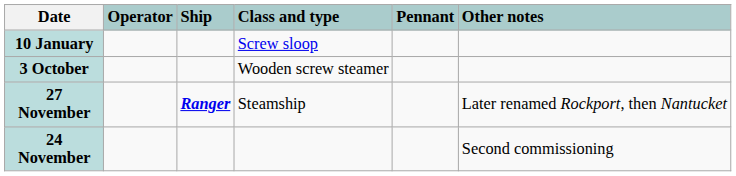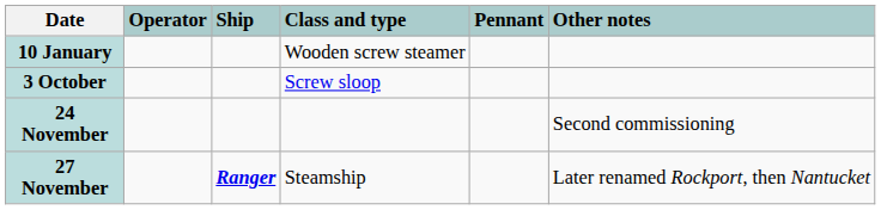 <table class="wikitable nowraplinks">
 <tr>
 <th width="90">Date</th>
 <th style="text-align: left; background: #aacccc;">Operator</th>
 <th style="text-align: left; background: #aacccc;">Ship</th>
 <th style="text-align: left; background: #aacccc;">Class and type</th>
 <th style="text-align: left; background: #aacccc;">Pennant</th>
 <th style="text-align: left; background: #aacccc;">Other notes</th>
 </tr>
 <tr>
 <th style="background: #bbdddd;">10 January</th>
 <td></td>
 <td><strong></strong></td>
-<td><a href='#'>Screw sloop</a></td>
+<td>Wooden screw steamer</td>
 <td></td>
 <td></td>
 </tr>
 <tr ---->
 <th style="background: #bbdddd;">3 October</th>
 <td></td>
 <td><strong></strong></td>
-<td>Wooden screw steamer</td>
+<td><a href='#'>Screw sloop</a></td>
 <td></td>
 <td></td>
+</tr>
+<tr>
+<th style="background: #bbdddd;">24 November</th>
+<td></td>
+<td><strong></strong></td>
+<td></td>
+<td></td>
+<td>Second commissioning</td>
 </tr>
 <tr ---->
 <th style="background: #bbdddd;">27 November</th>
 <td></td>
 <td><strong><a href='#'><em>Ranger</em></a></strong></td>
 <td>Steamship</td>
 <td></td>
 <td>Later renamed <em>Rockport</em>, then <em>Nantucket</em></td>
 </tr>
-<tr>
-<th style="background: #bbdddd;">24 November</th>
-<td></td>
-<td><strong></strong></td>
-<td></td>
-<td></td>
-<td>Second commissioning</td>
-</tr>
 </table>
